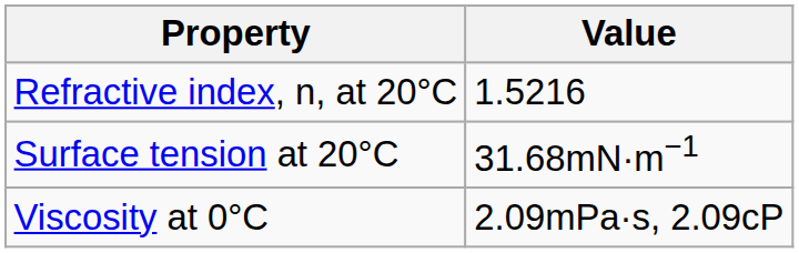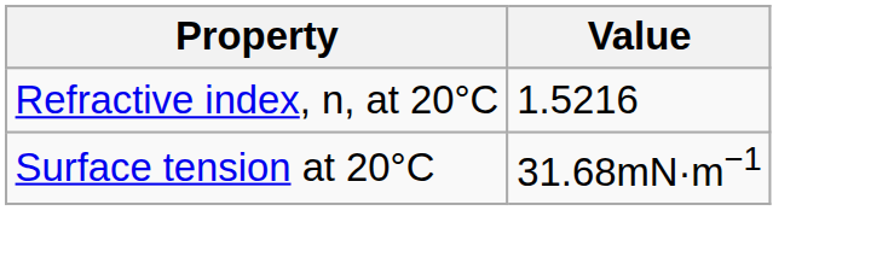 <table class="wikitable">
 <tr>
 <th>Property</th>
 <th>Value</th>
 </tr>
 <tr>
 <td><a href='#'>Refractive index</a>, n, at 20°C</td>
 <td>1.5216</td>
 </tr>
 <tr>
 <td><a href='#'>Surface tension</a> at 20°C</td>
 <td>31.68mN·m<sup>−1</sup></td>
 </tr>
-<tr>
-<td><a href='#'>Viscosity</a> at 0°C</td>
-<td>2.09mPa·s, 2.09cP</td>
-</tr>
 </table>
